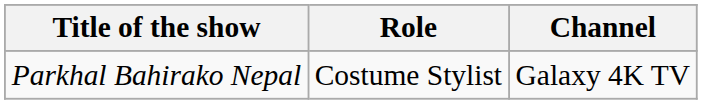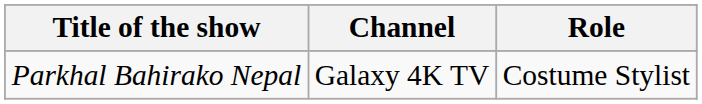 <table class="wikitable">
 <tr>
 <th>Title of the show</th>
+<th>Channel</th>
 <th>Role</th>
-<th>Channel</th>
 </tr>
 <tr>
 <td><em>Parkhal Bahirako Nepal</em></td>
+<td>Galaxy 4K TV</td>
 <td>Costume Stylist</td>
-<td>Galaxy 4K TV</td>
 </tr>
 </table>
